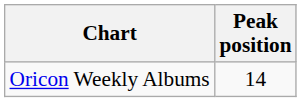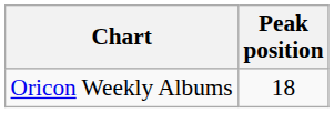 <table class="wikitable">
 <tr>
 <th>Chart</th>
 <th>Peak<br>position</th>
 </tr>
 <tr>
 <td align="left"><a href='#'>Oricon</a> Weekly Albums</td>
-<td align="center">14</td>
+<td align="center">18</td>
 </tr>
 </table>
